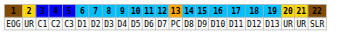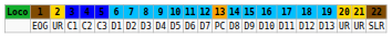 <table class="wikitable">
 <tr>
+<th scope="col" rowspan="1" style="background:#12ad2b;"><span>Loco</span></th>
 <th scope="col" rowspan="1" style="background:#804a00;"><span>1</span></th>
 <th scope="col" rowspan="1" style="background:#ffd700;">2</th>
 <th scope="col" rowspan="1" style="background:#0000ff;"><span>3</span></th>
 <th rowspan="1" scope="col" style="background:#0000ff;"><span>4</span></th>
 <th rowspan="1" scope="col" style="background:#0000ff;"><span>5</span></th>
 <th rowspan="1" scope="col" style="background:#00bfff;">6</th>
 <th rowspan="1" scope="col" style="background:#00bfff;">7</th>
 <th rowspan="1" scope="col" style="background:#00bfff;">8</th>
 <th rowspan="1" scope="col" style="background:#00bfff;">9</th>
 <th rowspan="1" scope="col" style="background:#00bfff;">10</th>
 <th rowspan="1" scope="col" style="background:#00bfff;">11</th>
 <th rowspan="1" scope="col" style="background:#00bfff;">12</th>
 <th rowspan="1" scope="col" style="background:#ffa500;"><span>13</span></th>
 <th rowspan="1" scope="col" style="background:#00bfff;">14</th>
 <th rowspan="1" scope="col" style="background:#00bfff;">15</th>
 <th rowspan="1" scope="col" style="background:#00bfff;">16</th>
 <th rowspan="1" scope="col" style="background:#00bfff;">17</th>
 <th rowspan="1" scope="col" style="background:#00bfff;">18</th>
 <th rowspan="1" scope="col" style="background:#00bfff;">19</th>
 <th rowspan="1" scope="col" style="background:#ffd700;">20</th>
 <th rowspan="1" scope="col" style="background:#ffd700;">21</th>
 <th rowspan="1" scope="col" style="background:#804a00;"><span>22</span></th>
 </tr>
 <tr>
+<td></td>
 <td>EOG</td>
 <td>UR</td>
 <td>C1</td>
 <td>C2</td>
 <td>C3</td>
 <td>D1</td>
 <td>D2</td>
 <td>D3</td>
 <td>D4</td>
 <td>D5</td>
 <td>D6</td>
 <td>D7</td>
 <td>PC</td>
 <td>D8</td>
 <td>D9</td>
 <td>D10</td>
 <td>D11</td>
 <td>D12</td>
 <td>D13</td>
 <td>UR</td>
 <td>UR</td>
 <td>SLR</td>
 </tr>
 </table>
